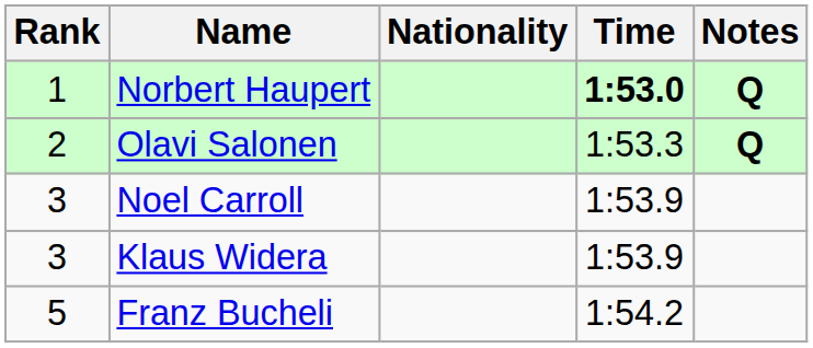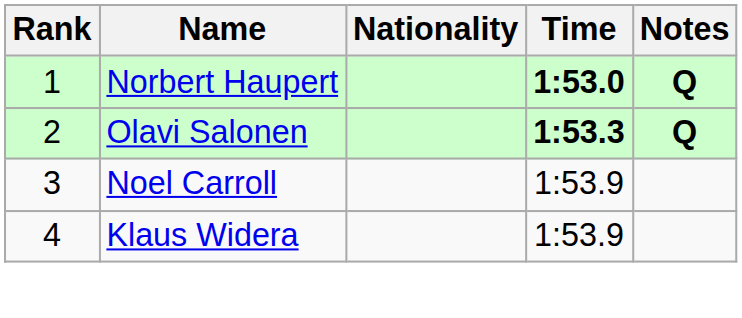 <table class="wikitable sortable" style="text-align:center">
 <tr>
 <th>Rank</th>
 <th>Name</th>
 <th>Nationality</th>
 <th>Time</th>
 <th>Notes</th>
 </tr>
 <tr bgcolor=ccffcc>
 <td>1</td>
 <td align=left><a href='#'>Norbert Haupert</a></td>
 <td align=left></td>
 <td><strong>1:53.0</strong></td>
 <td><strong>Q</strong></td>
 </tr>
 <tr bgcolor=ccffcc>
 <td>2</td>
 <td align=left><a href='#'>Olavi Salonen</a></td>
 <td align=left></td>
-<td>1:53.3</td>
+<td><strong>1:53.3</strong></td>
 <td><strong>Q</strong></td>
 </tr>
 <tr>
 <td>3</td>
 <td align=left><a href='#'>Noel Carroll</a></td>
 <td align=left></td>
 <td>1:53.9</td>
 <td></td>
 </tr>
 <tr>
-<td>3</td>
+<td>4</td>
 <td align=left><a href='#'>Klaus Widera</a></td>
 <td align=left></td>
 <td>1:53.9</td>
 <td></td>
 </tr>
-<tr>
-<td>5</td>
-<td align=left><a href='#'>Franz Bucheli</a></td>
-<td align=left></td>
-<td>1:54.2</td>
-<td></td>
-</tr>
 </table>
